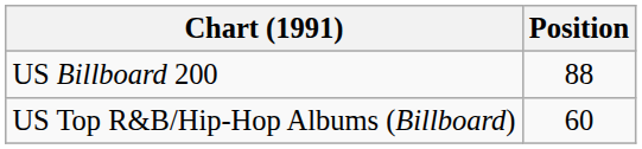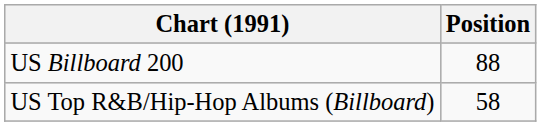 <table class="wikitable sortable plainrowheaders">
 <tr>
 <th>Chart (1991)</th>
 <th>Position</th>
 </tr>
 <tr>
 <td>US <em>Billboard</em> 200</td>
 <td style="text-align:center">88</td>
 </tr>
 <tr>
 <td>US Top R&B/Hip-Hop Albums (<em>Billboard</em>)</td>
-<td style="text-align:center">60</td>
+<td style="text-align:center">58</td>
 </tr>
 </table>
